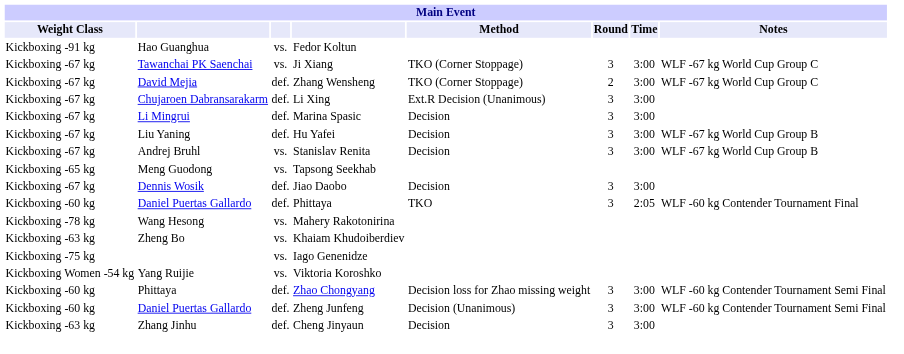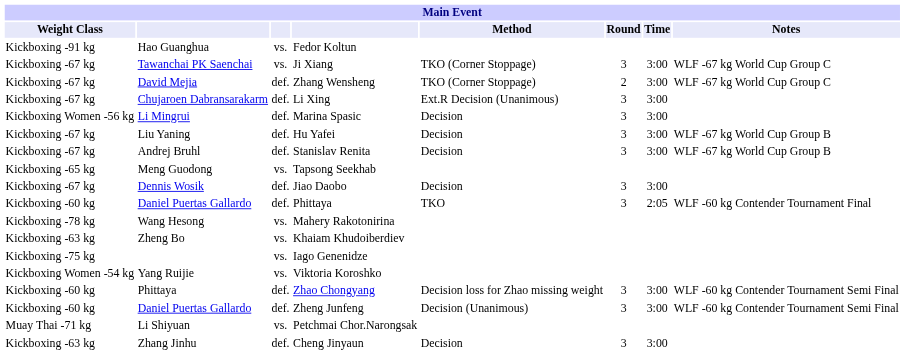 <table class="toccolours" style="font-size: 85%;">
 <tr>
 <th colspan="8" style="background-color: #ccf; color: #000080; text-align: center;"><strong>Main Event</strong></th>
 </tr>
 <tr>
 <th colspan="1" style="background-color: #E6E8FA; color: #000000; text-align: center;">Weight Class</th>
 <th colspan="1" style="background-color: #E6E8FA; color: #000000; text-align: center;"></th>
 <th colspan="1" style="background-color: #E6E8FA; color: #000000; text-align: center;"></th>
 <th colspan="1" style="background-color: #E6E8FA; color: #000000; text-align: center;"></th>
 <th colspan="1" style="background-color: #E6E8FA; color: #000000; text-align: center;">Method</th>
 <th colspan="1" style="background-color: #E6E8FA; color: #000000; text-align: center;">Round</th>
 <th colspan="1" style="background-color: #E6E8FA; color: #000000; text-align: center;">Time</th>
 <th colspan="1" style="background-color: #E6E8FA; color: #000000; text-align: center;">Notes</th>
 </tr>
 <tr>
 <td>Kickboxing -91 kg</td>
 <td> Hao Guanghua</td>
 <td align=center>vs.</td>
 <td> Fedor Koltun</td>
 <td></td>
 <td align=center></td>
 <td align=center></td>
 <td></td>
 </tr>
 <tr>
 <td>Kickboxing -67 kg</td>
 <td> <a href='#'>Tawanchai PK Saenchai</a></td>
 <td align=center>vs.</td>
 <td> Ji Xiang</td>
 <td>TKO (Corner Stoppage)</td>
 <td align=center>3</td>
 <td align=center>3:00</td>
 <td>WLF -67 kg World Cup Group C</td>
 </tr>
 <tr>
 <td>Kickboxing -67 kg</td>
 <td> <a href='#'>David Mejia</a></td>
 <td align=center>def.</td>
 <td> Zhang Wensheng</td>
 <td>TKO (Corner Stoppage)</td>
 <td align=center>2</td>
 <td align=center>3:00</td>
 <td>WLF -67 kg World Cup Group C</td>
 </tr>
 <tr>
 <td>Kickboxing -67 kg</td>
 <td> <a href='#'>Chujaroen Dabransarakarm</a></td>
 <td align=center>def.</td>
 <td> Li Xing</td>
 <td>Ext.R Decision (Unanimous)</td>
 <td align=center>3</td>
 <td align=center>3:00</td>
 </tr>
 <tr>
-<td>Kickboxing -67 kg</td>
+<td>Kickboxing Women -56 kg</td>
 <td> <a href='#'>Li Mingrui</a></td>
 <td align=center>def.</td>
 <td> Marina Spasic</td>
 <td>Decision</td>
 <td align=center>3</td>
 <td align=center>3:00</td>
 </tr>
 <tr>
 <td>Kickboxing -67 kg</td>
 <td> Liu Yaning</td>
 <td align=center>def.</td>
 <td> Hu Yafei</td>
 <td>Decision</td>
 <td align=center>3</td>
 <td align=center>3:00</td>
 <td>WLF -67 kg World Cup Group B</td>
 </tr>
 <tr>
 <td>Kickboxing -67 kg</td>
 <td> Andrej Bruhl</td>
-<td align=center>vs.</td>
+<td align=center>def.</td>
 <td> Stanislav Renita</td>
 <td>Decision</td>
 <td align=center>3</td>
 <td align=center>3:00</td>
 <td>WLF -67 kg World Cup Group B</td>
 </tr>
 <tr>
 <td>Kickboxing -65 kg</td>
 <td> Meng Guodong</td>
 <td align=center>vs.</td>
 <td> Tapsong Seekhab</td>
 <td></td>
 <td align=center></td>
 <td align=center></td>
 <td></td>
 </tr>
 <tr>
 <td>Kickboxing -67 kg</td>
 <td> <a href='#'>Dennis Wosik</a></td>
 <td align=center>def.</td>
 <td> Jiao Daobo</td>
 <td>Decision</td>
 <td align=center>3</td>
 <td align=center>3:00</td>
 <td></td>
 </tr>
 <tr>
 <td>Kickboxing -60 kg</td>
 <td> <a href='#'>Daniel Puertas Gallardo</a></td>
 <td align=center>def.</td>
 <td> Phittaya</td>
 <td>TKO</td>
 <td align=center>3</td>
 <td align=center>2:05</td>
 <td>WLF -60 kg Contender Tournament Final</td>
 </tr>
 <tr>
 <td>Kickboxing -78 kg</td>
 <td> Wang Hesong</td>
 <td align=center>vs.</td>
 <td> Mahery Rakotonirina</td>
 <td></td>
 <td align=center></td>
 <td align=center></td>
 <td></td>
 </tr>
 <tr>
 <td>Kickboxing -63 kg</td>
 <td> Zheng Bo</td>
 <td align=center>vs.</td>
 <td> Khaiam Khudoiberdiev</td>
 <td></td>
 <td align=center></td>
 <td align=center></td>
 <td></td>
 </tr>
 <tr>
 <td>Kickboxing -75 kg</td>
 <td></td>
 <td align=center>vs.</td>
 <td> Iago Genenidze</td>
 <td></td>
 <td align=center></td>
 <td align=center></td>
 <td></td>
 </tr>
 <tr>
 <td>Kickboxing Women -54 kg</td>
 <td> Yang Ruijie</td>
 <td align=center>vs.</td>
 <td> Viktoria Koroshko</td>
 <td></td>
 <td align=center></td>
 <td align=center></td>
 <td></td>
 </tr>
 <tr>
 <td>Kickboxing -60 kg</td>
 <td> Phittaya</td>
 <td align=center>def.</td>
 <td> <a href='#'>Zhao Chongyang</a></td>
 <td>Decision loss for Zhao missing weight</td>
 <td align=center>3</td>
 <td align=center>3:00</td>
 <td>WLF -60 kg Contender Tournament Semi Final</td>
 </tr>
 <tr>
 <td>Kickboxing -60 kg</td>
 <td> <a href='#'>Daniel Puertas Gallardo</a></td>
 <td align=center>def.</td>
 <td> Zheng Junfeng</td>
 <td>Decision (Unanimous)</td>
 <td align=center>3</td>
 <td align=center>3:00</td>
 <td>WLF -60 kg Contender Tournament Semi Final</td>
 </tr>
 <tr>
+<td>Muay Thai -71 kg</td>
+<td> Li Shiyuan</td>
+<td align=center>vs.</td>
+<td> Petchmai Chor.Narongsak</td>
+<td></td>
+<td align=center></td>
+<td align=center></td>
+<td></td>
+</tr>
+<tr>
 <td>Kickboxing -63 kg</td>
 <td> Zhang Jinhu</td>
 <td align=center>def.</td>
 <td> Cheng Jinyaun</td>
 <td>Decision</td>
 <td align=center>3</td>
 <td align=center>3:00</td>
 <td></td>
 </tr>
 </table>
